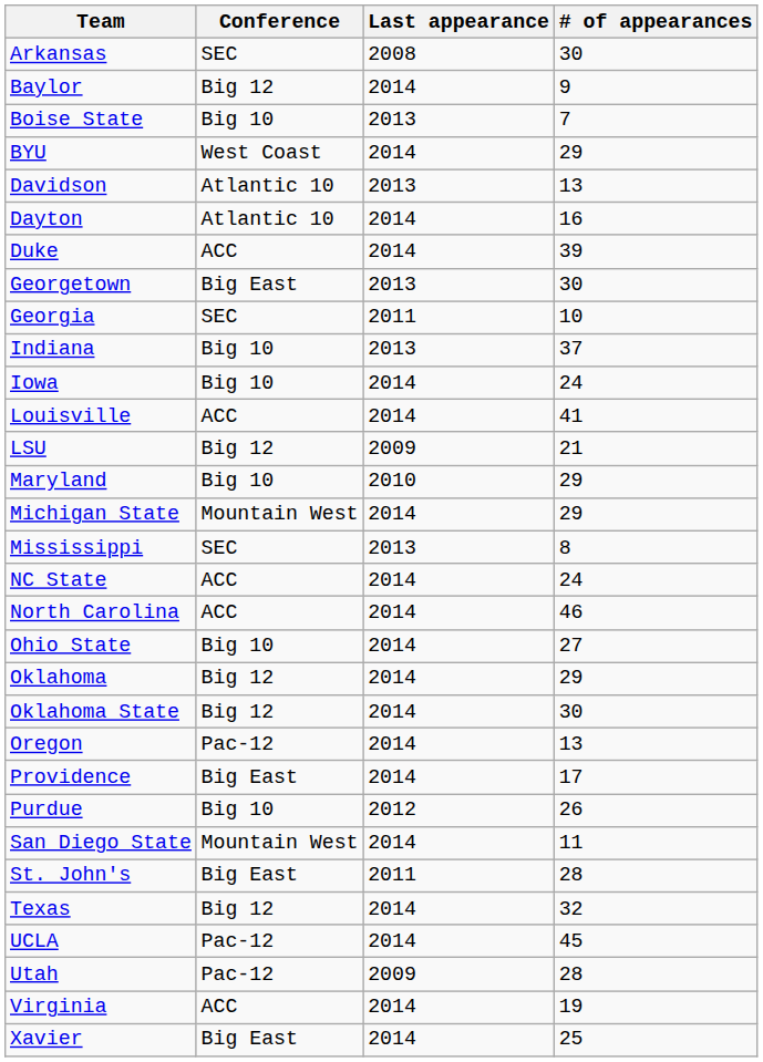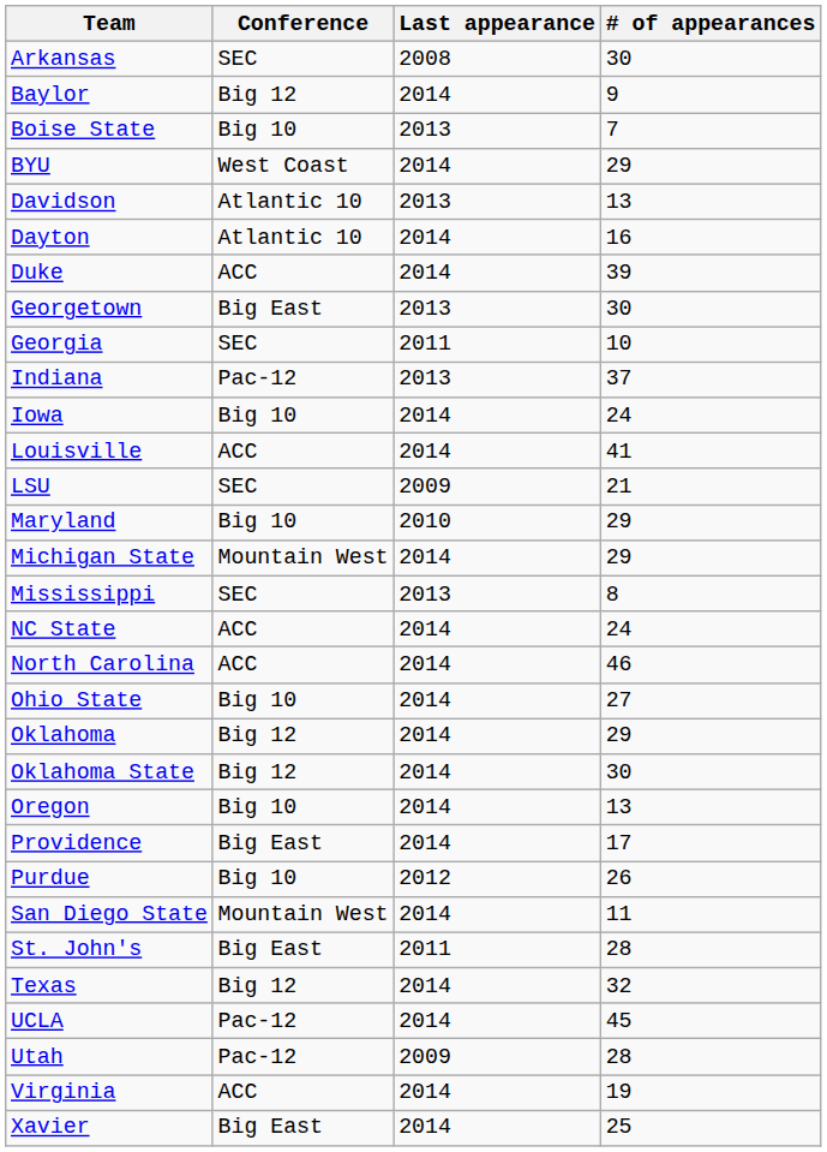 <table class="wikitable sortable">
 <tr>
 <th>Team</th>
 <th>Conference</th>
 <th>Last appearance</th>
 <th># of appearances</th>
 </tr>
 <tr>
 <td><a href='#'>Arkansas</a></td>
 <td>SEC</td>
 <td>2008</td>
 <td>30</td>
 </tr>
 <tr>
 <td><a href='#'>Baylor</a></td>
 <td>Big 12</td>
 <td>2014</td>
 <td>9</td>
 </tr>
 <tr>
 <td><a href='#'>Boise State</a></td>
 <td>Big 10</td>
 <td>2013</td>
 <td>7</td>
 </tr>
 <tr>
 <td><a href='#'>BYU</a></td>
 <td>West Coast</td>
 <td>2014</td>
 <td>29</td>
 </tr>
 <tr>
 <td><a href='#'>Davidson</a></td>
 <td>Atlantic 10</td>
 <td>2013</td>
 <td>13</td>
 </tr>
 <tr>
 <td><a href='#'>Dayton</a></td>
 <td>Atlantic 10</td>
 <td>2014</td>
 <td>16</td>
 </tr>
 <tr>
 <td><a href='#'>Duke</a></td>
 <td>ACC</td>
 <td>2014</td>
 <td>39</td>
 </tr>
 <tr>
 <td><a href='#'>Georgetown</a></td>
 <td>Big East</td>
 <td>2013</td>
 <td>30</td>
 </tr>
 <tr>
 <td><a href='#'>Georgia</a></td>
 <td>SEC</td>
 <td>2011</td>
 <td>10</td>
 </tr>
 <tr>
 <td><a href='#'>Indiana</a></td>
-<td>Big 10</td>
+<td>Pac-12</td>
 <td>2013</td>
 <td>37</td>
 </tr>
 <tr>
 <td><a href='#'>Iowa</a></td>
 <td>Big 10</td>
 <td>2014</td>
 <td>24</td>
 </tr>
 <tr>
 <td><a href='#'>Louisville</a></td>
 <td>ACC</td>
 <td>2014</td>
 <td>41</td>
 </tr>
 <tr>
 <td><a href='#'>LSU</a></td>
-<td>Big 12</td>
+<td>SEC</td>
 <td>2009</td>
 <td>21</td>
 </tr>
 <tr>
 <td><a href='#'>Maryland</a></td>
 <td>Big 10</td>
 <td>2010</td>
 <td>29</td>
 </tr>
 <tr>
 <td><a href='#'>Michigan State</a></td>
 <td>Mountain West</td>
 <td>2014</td>
 <td>29</td>
 </tr>
 <tr>
 <td><a href='#'>Mississippi</a></td>
 <td>SEC</td>
 <td>2013</td>
 <td>8</td>
 </tr>
 <tr>
 <td><a href='#'>NC State</a></td>
 <td>ACC</td>
 <td>2014</td>
 <td>24</td>
 </tr>
 <tr>
 <td><a href='#'>North Carolina</a></td>
 <td>ACC</td>
 <td>2014</td>
 <td>46</td>
 </tr>
 <tr>
 <td><a href='#'>Ohio State</a></td>
 <td>Big 10</td>
 <td>2014</td>
 <td>27</td>
 </tr>
 <tr>
 <td><a href='#'>Oklahoma</a></td>
 <td>Big 12</td>
 <td>2014</td>
 <td>29</td>
 </tr>
 <tr>
 <td><a href='#'>Oklahoma State</a></td>
 <td>Big 12</td>
 <td>2014</td>
 <td>30</td>
 </tr>
 <tr>
 <td><a href='#'>Oregon</a></td>
-<td>Pac-12</td>
+<td>Big 10</td>
 <td>2014</td>
 <td>13</td>
 </tr>
 <tr>
 <td><a href='#'>Providence</a></td>
 <td>Big East</td>
 <td>2014</td>
 <td>17</td>
 </tr>
 <tr>
 <td><a href='#'>Purdue</a></td>
 <td>Big 10</td>
 <td>2012</td>
 <td>26</td>
 </tr>
 <tr>
 <td><a href='#'>San Diego State</a></td>
 <td>Mountain West</td>
 <td>2014</td>
 <td>11</td>
 </tr>
 <tr>
 <td><a href='#'>St. John's</a></td>
 <td>Big East</td>
 <td>2011</td>
 <td>28</td>
 </tr>
 <tr>
 <td><a href='#'>Texas</a></td>
 <td>Big 12</td>
 <td>2014</td>
 <td>32</td>
 </tr>
 <tr>
 <td><a href='#'>UCLA</a></td>
 <td>Pac-12</td>
 <td>2014</td>
 <td>45</td>
 </tr>
 <tr>
 <td><a href='#'>Utah</a></td>
 <td>Pac-12</td>
 <td>2009</td>
 <td>28</td>
 </tr>
 <tr>
 <td><a href='#'>Virginia</a></td>
 <td>ACC</td>
 <td>2014</td>
 <td>19</td>
 </tr>
 <tr>
 <td><a href='#'>Xavier</a></td>
 <td>Big East</td>
 <td>2014</td>
 <td>25</td>
 </tr>
 </table>
